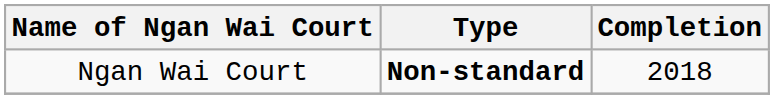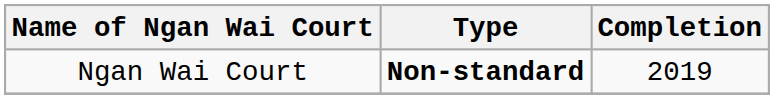 <table class="wikitable" style="text-align: center">
 <tr>
 <th>Name of Ngan Wai Court</th>
 <th>Type</th>
 <th>Completion</th>
 </tr>
 <tr>
 <td>Ngan Wai Court</td>
 <td rowspan="1"><strong>Non-standard</strong></td>
-<td rowspan="1">2018</td>
+<td rowspan="1">2019</td>
 </tr>
 <tr>
 </tr>
 </table>
